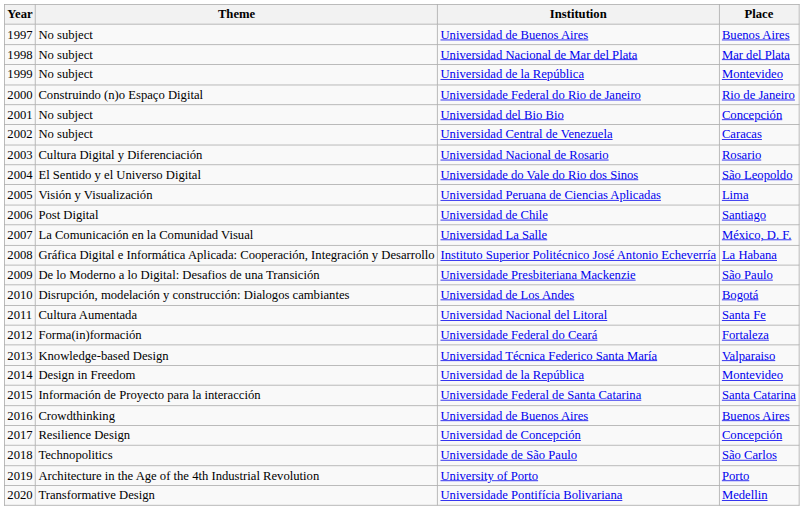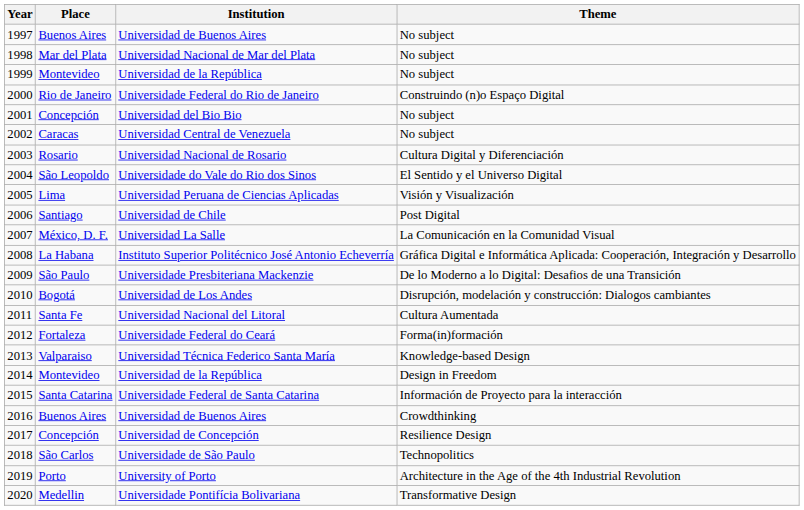 <table class=wikitable>
 <tr>
 <th>Year</th>
+<th>Place</th>
+<th>Institution</th>
 <th>Theme</th>
-<th>Institution</th>
-<th>Place</th>
 </tr>
 <tr>
 <td>1997</td>
+<td><a href='#'>Buenos Aires</a></td>
+<td><a href='#'>Universidad de Buenos Aires</a></td>
 <td>No subject</td>
-<td><a href='#'>Universidad de Buenos Aires</a></td>
-<td><a href='#'>Buenos Aires</a></td>
 </tr>
 <tr>
 <td>1998</td>
+<td><a href='#'>Mar del Plata</a></td>
+<td><a href='#'>Universidad Nacional de Mar del Plata</a></td>
 <td>No subject</td>
-<td><a href='#'>Universidad Nacional de Mar del Plata</a></td>
-<td><a href='#'>Mar del Plata</a></td>
 </tr>
 <tr>
 <td>1999</td>
+<td><a href='#'>Montevideo</a></td>
+<td><a href='#'>Universidad de la República</a></td>
 <td>No subject</td>
-<td><a href='#'>Universidad de la República</a></td>
-<td><a href='#'>Montevideo</a></td>
 </tr>
 <tr>
 <td>2000</td>
+<td><a href='#'>Rio de Janeiro</a></td>
+<td><a href='#'>Universidade Federal do Rio de Janeiro</a></td>
 <td>Construindo (n)o Espaço Digital</td>
-<td><a href='#'>Universidade Federal do Rio de Janeiro</a></td>
-<td><a href='#'>Rio de Janeiro</a></td>
 </tr>
 <tr>
 <td>2001</td>
+<td><a href='#'>Concepción</a></td>
+<td><a href='#'>Universidad del Bio Bio</a></td>
 <td>No subject</td>
-<td><a href='#'>Universidad del Bio Bio</a></td>
-<td><a href='#'>Concepción</a></td>
 </tr>
 <tr>
 <td>2002</td>
+<td><a href='#'>Caracas</a></td>
+<td><a href='#'>Universidad Central de Venezuela</a></td>
 <td>No subject</td>
-<td><a href='#'>Universidad Central de Venezuela</a></td>
-<td><a href='#'>Caracas</a></td>
 </tr>
 <tr>
 <td>2003</td>
+<td><a href='#'>Rosario</a></td>
+<td><a href='#'>Universidad Nacional de Rosario</a></td>
 <td>Cultura Digital y Diferenciación</td>
-<td><a href='#'>Universidad Nacional de Rosario</a></td>
-<td><a href='#'>Rosario</a></td>
 </tr>
 <tr>
 <td>2004</td>
+<td><a href='#'>São Leopoldo</a></td>
+<td><a href='#'>Universidade do Vale do Rio dos Sinos</a></td>
 <td>El Sentido y el Universo Digital</td>
-<td><a href='#'>Universidade do Vale do Rio dos Sinos</a></td>
-<td><a href='#'>São Leopoldo</a></td>
 </tr>
 <tr>
 <td>2005</td>
+<td><a href='#'>Lima</a></td>
+<td><a href='#'>Universidad Peruana de Ciencias Aplicadas</a></td>
 <td>Visión y Visualización</td>
-<td><a href='#'>Universidad Peruana de Ciencias Aplicadas</a></td>
-<td><a href='#'>Lima</a></td>
 </tr>
 <tr>
 <td>2006</td>
+<td><a href='#'>Santiago</a></td>
+<td><a href='#'>Universidad de Chile</a></td>
 <td>Post Digital</td>
-<td><a href='#'>Universidad de Chile</a></td>
-<td><a href='#'>Santiago</a></td>
 </tr>
 <tr>
 <td>2007</td>
+<td><a href='#'>México, D. F.</a></td>
+<td><a href='#'>Universidad La Salle</a></td>
 <td>La Comunicación en la Comunidad Visual</td>
-<td><a href='#'>Universidad La Salle</a></td>
-<td><a href='#'>México, D. F.</a></td>
 </tr>
 <tr>
 <td>2008</td>
+<td><a href='#'>La Habana</a></td>
+<td><a href='#'>Instituto Superior Politécnico José Antonio Echeverría</a></td>
 <td>Gráfica Digital e Informática Aplicada: Cooperación, Integración y Desarrollo</td>
-<td><a href='#'>Instituto Superior Politécnico José Antonio Echeverría</a></td>
-<td><a href='#'>La Habana</a></td>
 </tr>
 <tr>
 <td>2009</td>
+<td><a href='#'>São Paulo</a></td>
+<td><a href='#'>Universidade Presbiteriana Mackenzie</a></td>
 <td>De lo Moderno a lo Digital: Desafios de una Transición</td>
-<td><a href='#'>Universidade Presbiteriana Mackenzie</a></td>
-<td><a href='#'>São Paulo</a></td>
 </tr>
 <tr>
 <td>2010</td>
+<td><a href='#'>Bogotá</a></td>
+<td><a href='#'>Universidad de Los Andes</a></td>
 <td>Disrupción, modelación y construcción: Dialogos cambiantes</td>
-<td><a href='#'>Universidad de Los Andes</a></td>
-<td><a href='#'>Bogotá</a></td>
 </tr>
 <tr>
 <td>2011</td>
+<td><a href='#'>Santa Fe</a></td>
+<td><a href='#'>Universidad Nacional del Litoral</a></td>
 <td>Cultura Aumentada</td>
-<td><a href='#'>Universidad Nacional del Litoral</a></td>
-<td><a href='#'>Santa Fe</a></td>
 </tr>
 <tr>
 <td>2012</td>
+<td><a href='#'>Fortaleza</a></td>
+<td><a href='#'>Universidade Federal do Ceará</a></td>
 <td>Forma(in)formación</td>
-<td><a href='#'>Universidade Federal do Ceará</a></td>
-<td><a href='#'>Fortaleza</a></td>
 </tr>
 <tr>
 <td>2013</td>
+<td><a href='#'>Valparaiso</a></td>
+<td><a href='#'>Universidad Técnica Federico Santa María</a></td>
 <td>Knowledge-based Design</td>
-<td><a href='#'>Universidad Técnica Federico Santa María</a></td>
-<td><a href='#'>Valparaiso</a></td>
 </tr>
 <tr>
 <td>2014</td>
+<td><a href='#'>Montevideo</a></td>
+<td><a href='#'>Universidad de la República</a></td>
 <td>Design in Freedom</td>
-<td><a href='#'>Universidad de la República</a></td>
-<td><a href='#'>Montevideo</a></td>
 </tr>
 <tr>
 <td>2015</td>
+<td><a href='#'>Santa Catarina</a></td>
+<td><a href='#'>Universidade Federal de Santa Catarina</a></td>
 <td>Información de Proyecto para la interacción</td>
-<td><a href='#'>Universidade Federal de Santa Catarina</a></td>
-<td><a href='#'>Santa Catarina</a></td>
 </tr>
 <tr>
 <td>2016</td>
+<td><a href='#'>Buenos Aires</a></td>
+<td><a href='#'>Universidad de Buenos Aires</a></td>
 <td>Crowdthinking</td>
-<td><a href='#'>Universidad de Buenos Aires</a></td>
-<td><a href='#'>Buenos Aires</a></td>
 </tr>
 <tr>
 <td>2017</td>
+<td><a href='#'>Concepción</a></td>
+<td><a href='#'>Universidad de Concepción</a></td>
 <td>Resilience Design</td>
-<td><a href='#'>Universidad de Concepción</a></td>
-<td><a href='#'>Concepción</a></td>
 </tr>
 <tr>
 <td>2018</td>
+<td><a href='#'>São Carlos</a></td>
+<td><a href='#'>Universidade de São Paulo</a></td>
 <td>Technopolitics</td>
-<td><a href='#'>Universidade de São Paulo</a></td>
-<td><a href='#'>São Carlos</a></td>
 </tr>
 <tr>
 <td>2019</td>
+<td><a href='#'>Porto</a></td>
+<td><a href='#'>University of Porto</a></td>
 <td>Architecture in the Age of the 4th Industrial Revolution</td>
-<td><a href='#'>University of Porto</a></td>
-<td><a href='#'>Porto</a></td>
 </tr>
 <tr>
 <td>2020</td>
+<td><a href='#'>Medellin</a></td>
+<td><a href='#'>Universidade Pontifícia Bolivariana</a></td>
 <td>Transformative Design</td>
-<td><a href='#'>Universidade Pontifícia Bolivariana</a></td>
-<td><a href='#'>Medellin</a></td>
 </tr>
 </table>
